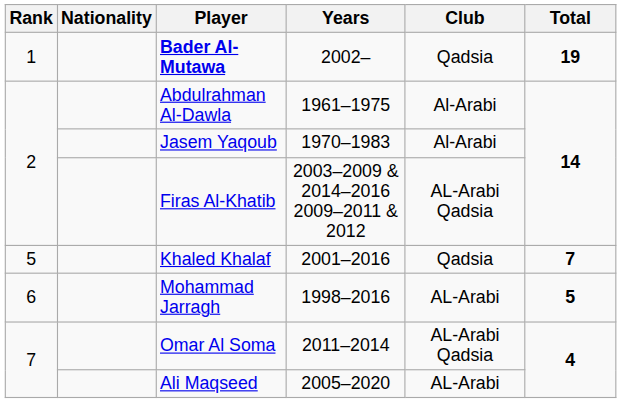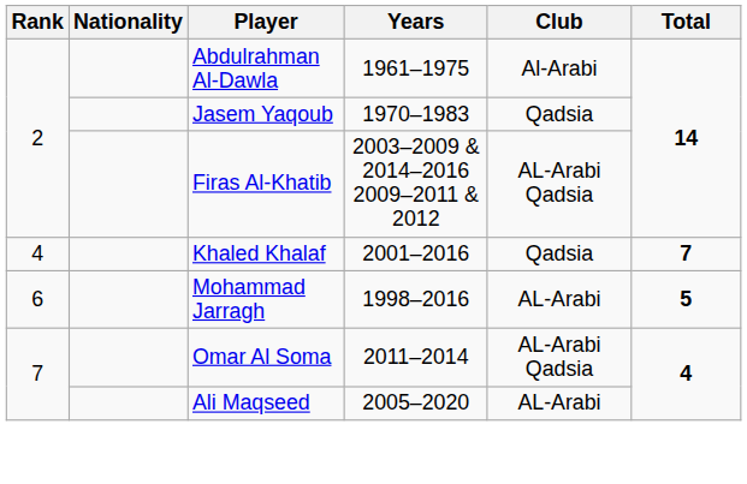 <table class="wikitable sortable" style="text-align:center;margin-left:1em">
 <tr>
 <th>Rank</th>
 <th style="width:80px;"width=110>Nationality</th>
 <th width=110>Player</th>
 <th style="width:100px;">Years</th>
 <th style="width:100px;">Club</th>
 <th width=75>Total</th>
-</tr>
-<tr>
-<td>1</td>
-<td style="text-align:left;"></td>
-<td style="text-align:left;"><strong><a href='#'>Bader Al-Mutawa</a></strong></td>
-<td>2002–</td>
-<td>Qadsia</td>
-<td><strong>19</strong></td>
 </tr>
 <tr>
 <td align=center rowspan=3>2</td>
 <td style="text-align:left;"></td>
 <td style="text-align:left;"><a href='#'>Abdulrahman Al-Dawla</a></td>
 <td>1961–1975</td>
 <td>Al-Arabi</td>
 <td align=center rowspan=3><strong>14</strong></td>
 </tr>
 <tr>
 <td style="text-align:left;"></td>
 <td style="text-align:left;"><a href='#'>Jasem Yaqoub</a></td>
 <td>1970–1983</td>
-<td>Al-Arabi</td>
+<td>Qadsia</td>
 </tr>
 <tr>
 <td style="text-align:left;"></td>
 <td style="text-align:left;"><a href='#'>Firas Al-Khatib</a></td>
 <td>2003–2009 & 2014–2016 <br> 2009–2011 & 2012</td>
 <td>AL-Arabi <br> Qadsia</td>
 </tr>
 <tr>
-<td>5</td>
+<td>4</td>
 <td style="text-align:left;"></td>
 <td style="text-align:left;"><a href='#'>Khaled Khalaf</a></td>
 <td>2001–2016</td>
 <td>Qadsia</td>
 <td><strong>7</strong></td>
 </tr>
 <tr>
 <td>6</td>
 <td style="text-align:left;"></td>
 <td style="text-align:left;"><a href='#'>Mohammad Jarragh</a></td>
 <td>1998–2016</td>
 <td>AL-Arabi</td>
 <td><strong>5</strong></td>
 </tr>
 <tr>
 <td align=center rowspan=2>7</td>
 <td style="text-align:left;"></td>
 <td style="text-align:left;"><a href='#'>Omar Al Soma</a></td>
 <td>2011–2014</td>
 <td>AL-Arabi <br> Qadsia</td>
 <td align=center rowspan=2><strong>4</strong></td>
 </tr>
 <tr>
 <td style="text-align:left;"></td>
 <td style="text-align:left;"><a href='#'>Ali Maqseed</a></td>
 <td>2005–2020</td>
 <td>AL-Arabi</td>
 </tr>
 </table>
